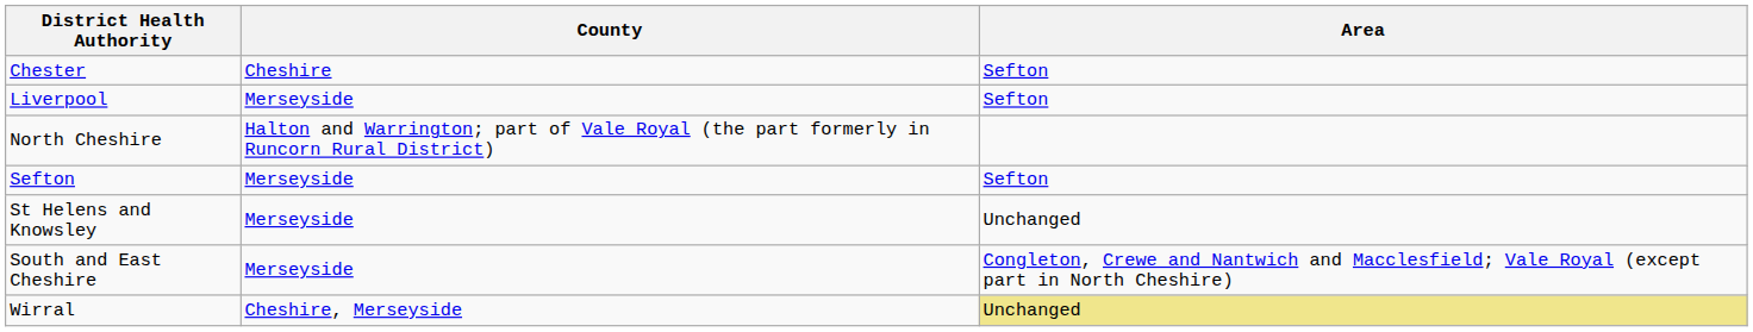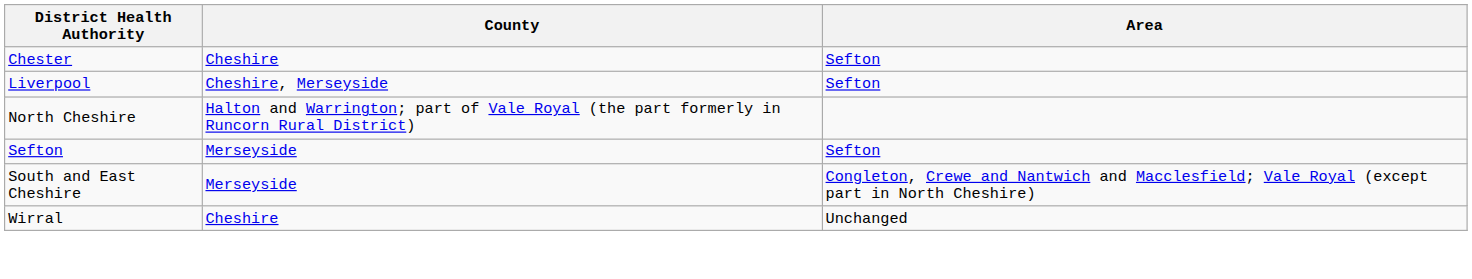 <table class="wikitable">
 <tr>
 <th>District Health Authority</th>
 <th>County</th>
 <th>Area</th>
 </tr>
 <tr>
 <td><a href='#'>Chester</a></td>
 <td><a href='#'>Cheshire</a></td>
 <td><a href='#'>Sefton</a></td>
 </tr>
 <tr>
 <td><a href='#'>Liverpool</a></td>
-<td><a href='#'>Merseyside</a></td>
+<td><a href='#'>Cheshire</a>, <a href='#'>Merseyside</a></td>
 <td><a href='#'>Sefton</a></td>
 </tr>
 <tr>
 <td>North Cheshire</td>
 <td><a href='#'>Halton</a> and <a href='#'>Warrington</a>; part of <a href='#'>Vale Royal</a> (the part formerly in <a href='#'>Runcorn Rural District</a>)</td>
 </tr>
 <tr>
 <td><a href='#'>Sefton</a></td>
 <td><a href='#'>Merseyside</a></td>
 <td><a href='#'>Sefton</a></td>
 </tr>
 <tr>
-<td>St Helens and Knowsley</td>
-<td><a href='#'>Merseyside</a></td>
-<td>Unchanged</td>
-</tr>
-<tr>
 <td>South and East Cheshire</td>
 <td><a href='#'>Merseyside</a></td>
 <td><a href='#'>Congleton</a>, <a href='#'>Crewe and Nantwich</a> and <a href='#'>Macclesfield</a>; <a href='#'>Vale Royal</a> (except part in North Cheshire)</td>
 </tr>
 <tr>
 <td>Wirral</td>
-<td><a href='#'>Cheshire</a>, <a href='#'>Merseyside</a></td>
-<td style="background: khaki;">Unchanged</td>
+<td><a href='#'>Cheshire</a></td>
+<td>Unchanged</td>
 </tr>
 </table>
